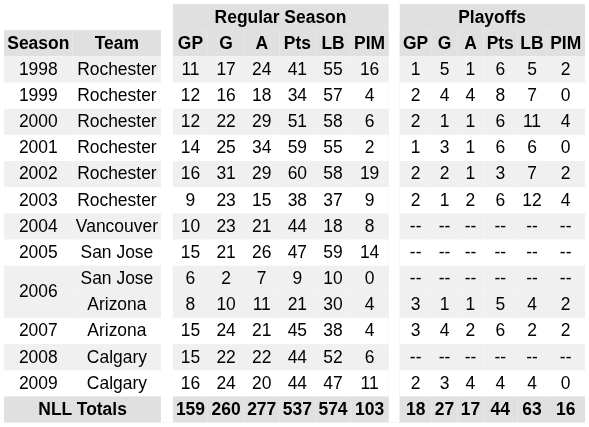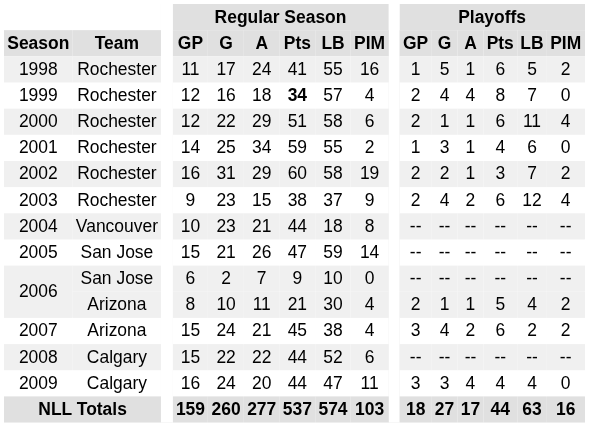 <table BORDER="0" CELLPADDING="3" CELLSPACING="0">
 <tr ALIGN="center" bgcolor="#e0e0e0">
 <th colspan="2" bgcolor="#ffffff"> </th>
 <th rowspan="99" bgcolor="#ffffff"> </th>
 <th colspan="6">Regular Season</th>
 <th rowspan="99" bgcolor="#ffffff"> </th>
 <th colspan="6">Playoffs</th>
 </tr>
 <tr ALIGN="center" bgcolor="#e0e0e0">
 <th>Season</th>
 <th>Team</th>
 <th>GP</th>
 <th>G</th>
 <th>A</th>
 <th>Pts</th>
 <th>LB</th>
 <th>PIM</th>
 <th>GP</th>
 <th>G</th>
 <th>A</th>
 <th>Pts</th>
 <th>LB</th>
 <th>PIM</th>
 </tr>
 <tr ALIGN="center" bgcolor="#f0f0f0">
 <td>1998</td>
 <td>Rochester</td>
 <td>11</td>
 <td>17</td>
 <td>24</td>
 <td>41</td>
 <td>55</td>
 <td>16</td>
 <td>1</td>
 <td>5</td>
 <td>1</td>
 <td>6</td>
 <td>5</td>
 <td>2</td>
 </tr>
 <tr ALIGN="center">
 <td>1999</td>
 <td>Rochester</td>
 <td>12</td>
 <td>16</td>
 <td>18</td>
-<td>34</td>
+<td><strong>34</strong></td>
 <td>57</td>
 <td>4</td>
 <td>2</td>
 <td>4</td>
 <td>4</td>
 <td>8</td>
 <td>7</td>
 <td>0</td>
 </tr>
 <tr ALIGN="center" bgcolor="#f0f0f0">
 <td>2000</td>
 <td>Rochester</td>
 <td>12</td>
 <td>22</td>
 <td>29</td>
 <td>51</td>
 <td>58</td>
 <td>6</td>
 <td>2</td>
 <td>1</td>
 <td>1</td>
 <td>6</td>
 <td>11</td>
 <td>4</td>
 </tr>
 <tr ALIGN="center">
 <td>2001</td>
 <td>Rochester</td>
 <td>14</td>
 <td>25</td>
 <td>34</td>
 <td>59</td>
 <td>55</td>
 <td>2</td>
 <td>1</td>
 <td>3</td>
 <td>1</td>
-<td>6</td>
+<td>4</td>
 <td>6</td>
 <td>0</td>
 </tr>
 <tr ALIGN="center" bgcolor="#f0f0f0">
 <td>2002</td>
 <td>Rochester</td>
 <td>16</td>
 <td>31</td>
 <td>29</td>
 <td>60</td>
 <td>58</td>
 <td>19</td>
 <td>2</td>
 <td>2</td>
 <td>1</td>
 <td>3</td>
 <td>7</td>
 <td>2</td>
 </tr>
 <tr ALIGN="center">
 <td>2003</td>
 <td>Rochester</td>
 <td>9</td>
 <td>23</td>
 <td>15</td>
 <td>38</td>
 <td>37</td>
 <td>9</td>
 <td>2</td>
-<td>1</td>
+<td>4</td>
 <td>2</td>
 <td>6</td>
 <td>12</td>
 <td>4</td>
 </tr>
 <tr ALIGN="center" bgcolor="#f0f0f0">
 <td>2004</td>
 <td>Vancouver</td>
 <td>10</td>
 <td>23</td>
 <td>21</td>
 <td>44</td>
 <td>18</td>
 <td>8</td>
 <td>--</td>
 <td>--</td>
 <td>--</td>
 <td>--</td>
 <td>--</td>
 <td>--</td>
 </tr>
 <tr ALIGN="center">
 <td>2005</td>
 <td>San Jose</td>
 <td>15</td>
 <td>21</td>
 <td>26</td>
 <td>47</td>
 <td>59</td>
 <td>14</td>
 <td>--</td>
 <td>--</td>
 <td>--</td>
 <td>--</td>
 <td>--</td>
 <td>--</td>
 </tr>
 <tr ALIGN="center" bgcolor="#f0f0f0">
 <td rowspan="2">2006</td>
 <td>San Jose</td>
 <td>6</td>
 <td>2</td>
 <td>7</td>
 <td>9</td>
 <td>10</td>
 <td>0</td>
 <td>--</td>
 <td>--</td>
 <td>--</td>
 <td>--</td>
 <td>--</td>
 <td>--</td>
 </tr>
 <tr ALIGN="center" bgcolor="#f0f0f0">
 <td>Arizona</td>
 <td>8</td>
 <td>10</td>
 <td>11</td>
 <td>21</td>
 <td>30</td>
 <td>4</td>
-<td>3</td>
+<td>2</td>
 <td>1</td>
 <td>1</td>
 <td>5</td>
 <td>4</td>
 <td>2</td>
 </tr>
 <tr ALIGN="center">
 <td>2007</td>
 <td>Arizona</td>
 <td>15</td>
 <td>24</td>
 <td>21</td>
 <td>45</td>
 <td>38</td>
 <td>4</td>
 <td>3</td>
 <td>4</td>
 <td>2</td>
 <td>6</td>
 <td>2</td>
 <td>2</td>
 </tr>
 <tr ALIGN="center" bgcolor="#f0f0f0">
 <td>2008</td>
 <td>Calgary</td>
 <td>15</td>
 <td>22</td>
 <td>22</td>
 <td>44</td>
 <td>52</td>
 <td>6</td>
 <td>--</td>
 <td>--</td>
 <td>--</td>
 <td>--</td>
 <td>--</td>
 <td>--</td>
 </tr>
 <tr ALIGN="center">
 <td>2009</td>
 <td>Calgary</td>
 <td>16</td>
 <td>24</td>
 <td>20</td>
 <td>44</td>
 <td>47</td>
 <td>11</td>
-<td>2</td>
+<td>3</td>
 <td>3</td>
 <td>4</td>
 <td>4</td>
 <td>4</td>
 <td>0</td>
 </tr>
 <tr ALIGN="center" bgcolor="#e0e0e0">
 <th colspan="2">NLL Totals</th>
 <th>159</th>
 <th>260</th>
 <th>277</th>
 <th>537</th>
 <th>574</th>
 <th>103</th>
 <th>18</th>
 <th>27</th>
 <th>17</th>
 <th>44</th>
 <th>63</th>
 <th>16</th>
 </tr>
 </table>
